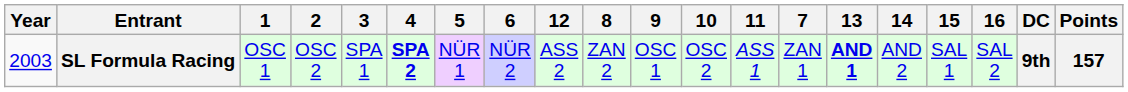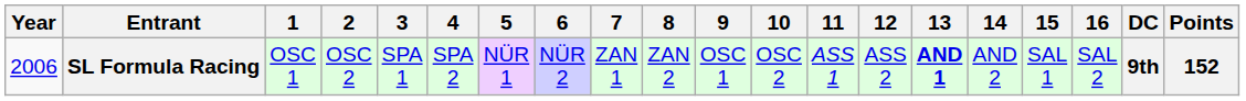 <table class="wikitable" style="text-align:center; font-size:85%">
 <tr>
 <th>Year</th>
 <th>Entrant</th>
 <th>1</th>
 <th>2</th>
 <th>3</th>
 <th>4</th>
 <th>5</th>
 <th>6</th>
-<th>12</th>
+<th>7</th>
 <th>8</th>
 <th>9</th>
 <th>10</th>
 <th>11</th>
-<th>7</th>
+<th>12</th>
 <th>13</th>
 <th>14</th>
 <th>15</th>
 <th>16</th>
 <th>DC</th>
 <th>Points</th>
 </tr>
 <tr>
-<td><a href='#'>2003</a></td>
+<td><a href='#'>2006</a></td>
 <th nowrap>SL Formula Racing</th>
 <td style="background:#dfffdf;"><a href='#'>OSC<br>1</a><br></td>
 <td style="background:#dfffdf;"><a href='#'>OSC<br>2</a><br></td>
 <td style="background:#dfffdf;"><a href='#'>SPA<br>1</a><br></td>
-<td style="background:#dfffdf;"><strong><a href='#'>SPA<br>2</a><br></strong></td>
+<td style="background:#dfffdf;"><a href='#'>SPA<br>2</a><br></td>
 <td style="background:#efcfff;"><a href='#'>NÜR<br>1</a><br></td>
 <td style="background:#cfcfff;"><a href='#'>NÜR<br>2</a><br></td>
-<td style="background:#dfffdf;"><a href='#'>ASS<br>2</a><br></td>
+<td style="background:#dfffdf;"><a href='#'>ZAN<br>1</a><br></td>
 <td style="background:#dfffdf;"><a href='#'>ZAN<br>2</a><br></td>
 <td style="background:#dfffdf;"><a href='#'>OSC<br>1</a><br></td>
 <td style="background:#dfffdf;"><a href='#'>OSC<br>2</a><br></td>
 <td style="background:#dfffdf;"><em><a href='#'>ASS<br>1</a></em><br></td>
-<td style="background:#dfffdf;"><a href='#'>ZAN<br>1</a><br></td>
+<td style="background:#dfffdf;"><a href='#'>ASS<br>2</a><br></td>
 <td style="background:#dfffdf;"><strong><a href='#'>AND<br>1</a><br></strong></td>
 <td style="background:#dfffdf;"><a href='#'>AND<br>2</a><br></td>
 <td style="background:#dfffdf;"><a href='#'>SAL<br>1</a><br></td>
 <td style="background:#dfffdf;"><a href='#'>SAL<br>2</a><br></td>
 <th>9th</th>
-<th>157</th>
+<th>152</th>
 </tr>
 </table>
